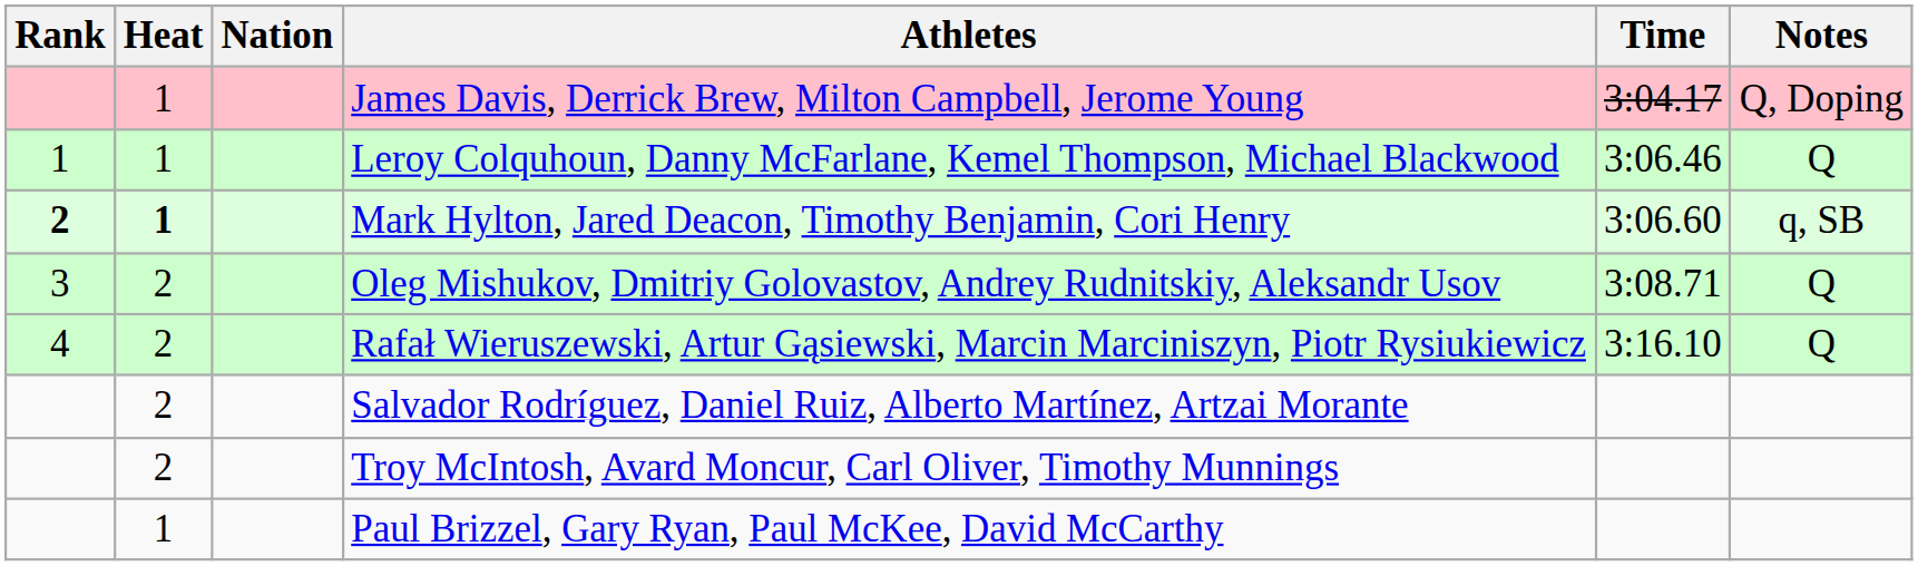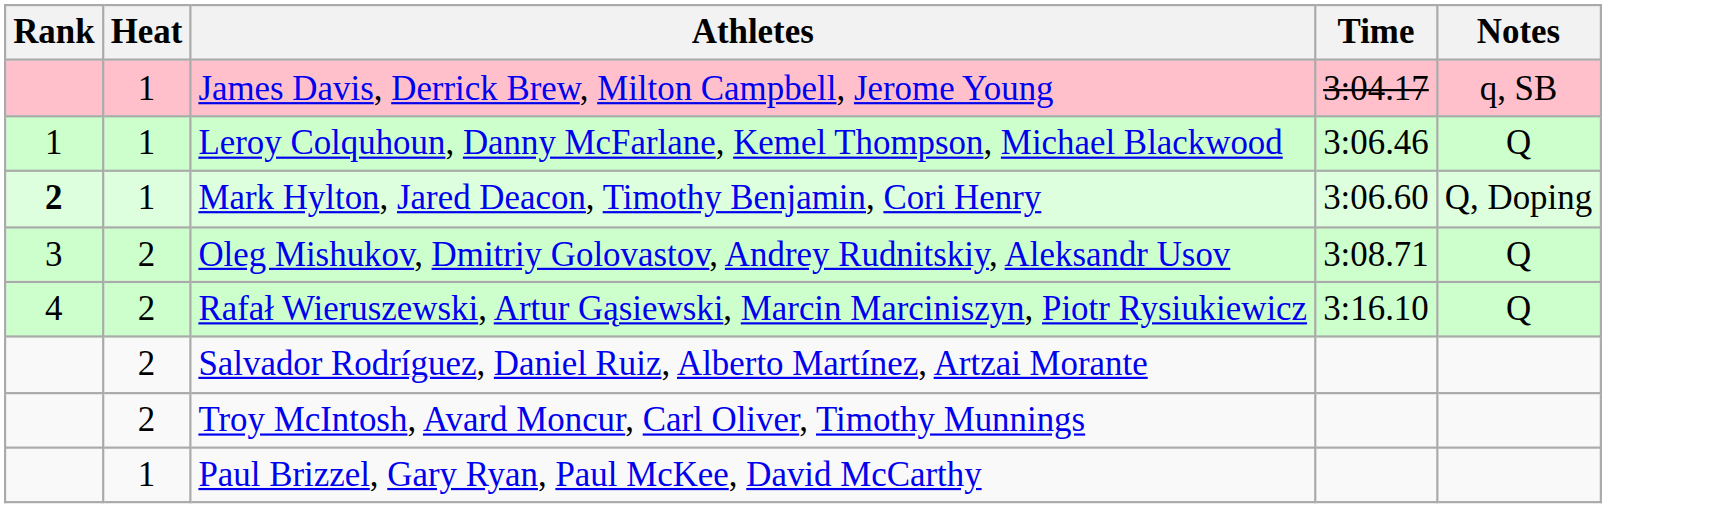 <table class="wikitable sortable" style="text-align:center">
 <tr>
 <th>Rank</th>
 <th>Heat</th>
-<th>Nation</th>
 <th>Athletes</th>
 <th>Time</th>
 <th>Notes</th>
 </tr>
 <tr bgcolor=pink>
 <td></td>
 <td>1</td>
-<td align=left></td>
 <td align=left><a href='#'>James Davis</a>, <a href='#'>Derrick Brew</a>, <a href='#'>Milton Campbell</a>, <a href='#'>Jerome Young</a></td>
 <td><s>3:04.17 </s></td>
-<td>Q, Doping</td>
+<td>q, SB</td>
 </tr>
 <tr bgcolor=ccffcc>
 <td>1</td>
 <td>1</td>
-<td align=left></td>
 <td align=left><a href='#'>Leroy Colquhoun</a>, <a href='#'>Danny McFarlane</a>, <a href='#'>Kemel Thompson</a>, <a href='#'>Michael Blackwood</a></td>
 <td>3:06.46</td>
 <td>Q</td>
 </tr>
 <tr bgcolor=ddffdd>
 <td><strong>2</strong></td>
-<td><strong>1</strong></td>
-<td align=left></td>
+<td>1</td>
 <td align=left><a href='#'>Mark Hylton</a>, <a href='#'>Jared Deacon</a>, <a href='#'>Timothy Benjamin</a>, <a href='#'>Cori Henry</a></td>
 <td>3:06.60</td>
-<td>q, SB</td>
+<td>Q, Doping</td>
 </tr>
 <tr bgcolor=ccffcc>
 <td>3</td>
 <td>2</td>
-<td align=left></td>
 <td align=left><a href='#'>Oleg Mishukov</a>, <a href='#'>Dmitriy Golovastov</a>, <a href='#'>Andrey Rudnitskiy</a>, <a href='#'>Aleksandr Usov</a></td>
 <td>3:08.71</td>
 <td>Q</td>
 </tr>
 <tr bgcolor=ccffcc>
 <td>4</td>
 <td>2</td>
-<td align=left></td>
 <td align=left><a href='#'>Rafał Wieruszewski</a>, <a href='#'>Artur Gąsiewski</a>, <a href='#'>Marcin Marciniszyn</a>, <a href='#'>Piotr Rysiukiewicz</a></td>
 <td>3:16.10</td>
 <td>Q</td>
 </tr>
 <tr>
 <td></td>
 <td>2</td>
-<td align=left></td>
 <td align=left><a href='#'>Salvador Rodríguez</a>, <a href='#'>Daniel Ruiz</a>, <a href='#'>Alberto Martínez</a>, <a href='#'>Artzai Morante</a></td>
 <td></td>
 <td></td>
 </tr>
 <tr>
 <td></td>
 <td>2</td>
-<td align=left></td>
 <td align=left><a href='#'>Troy McIntosh</a>, <a href='#'>Avard Moncur</a>, <a href='#'>Carl Oliver</a>, <a href='#'>Timothy Munnings</a></td>
 <td></td>
 <td></td>
 </tr>
 <tr>
 <td></td>
 <td>1</td>
-<td align=left></td>
 <td align=left><a href='#'>Paul Brizzel</a>, <a href='#'>Gary Ryan</a>, <a href='#'>Paul McKee</a>, <a href='#'>David McCarthy</a></td>
 <td></td>
 <td></td>
 </tr>
 </table>
